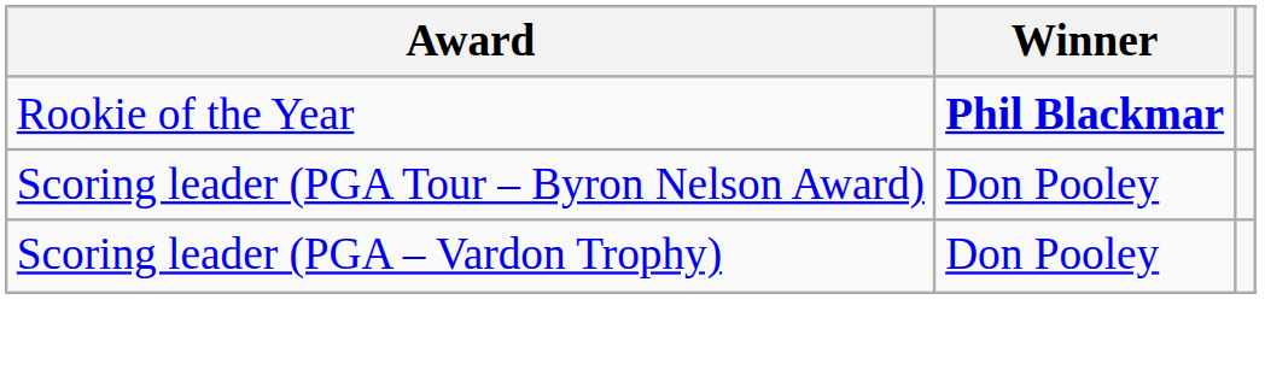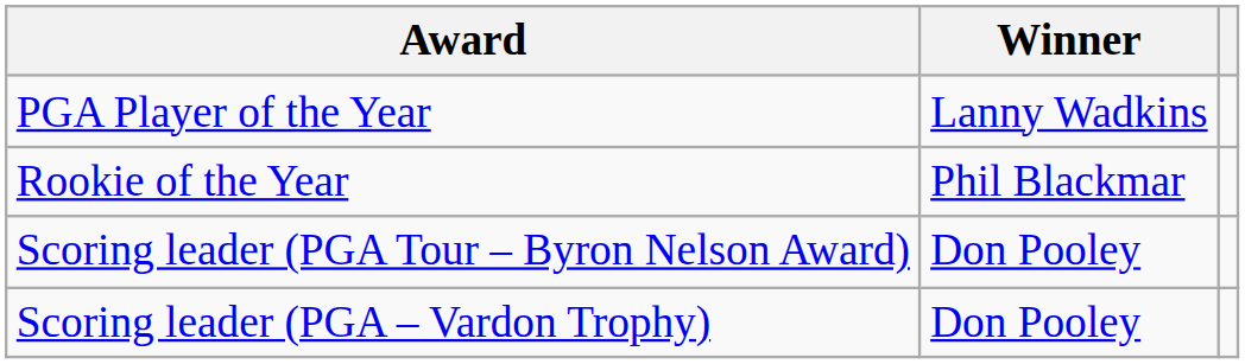 <table class="wikitable">
 <tr>
 <th>Award</th>
 <th>Winner</th>
 <th></th>
 </tr>
 <tr>
+<td><a href='#'>PGA Player of the Year</a></td>
+<td> <a href='#'>Lanny Wadkins</a></td>
+<td></td>
+</tr>
+<tr>
 <td><a href='#'>Rookie of the Year</a></td>
-<td><strong> <a href='#'>Phil Blackmar</a></strong></td>
+<td> <a href='#'>Phil Blackmar</a></td>
 <td></td>
 </tr>
 <tr>
 <td><a href='#'>Scoring leader (PGA Tour – Byron Nelson Award)</a></td>
 <td> <a href='#'>Don Pooley</a></td>
 <td></td>
 </tr>
 <tr>
 <td><a href='#'>Scoring leader (PGA – Vardon Trophy)</a></td>
 <td> <a href='#'>Don Pooley</a></td>
 <td></td>
 </tr>
 </table>
